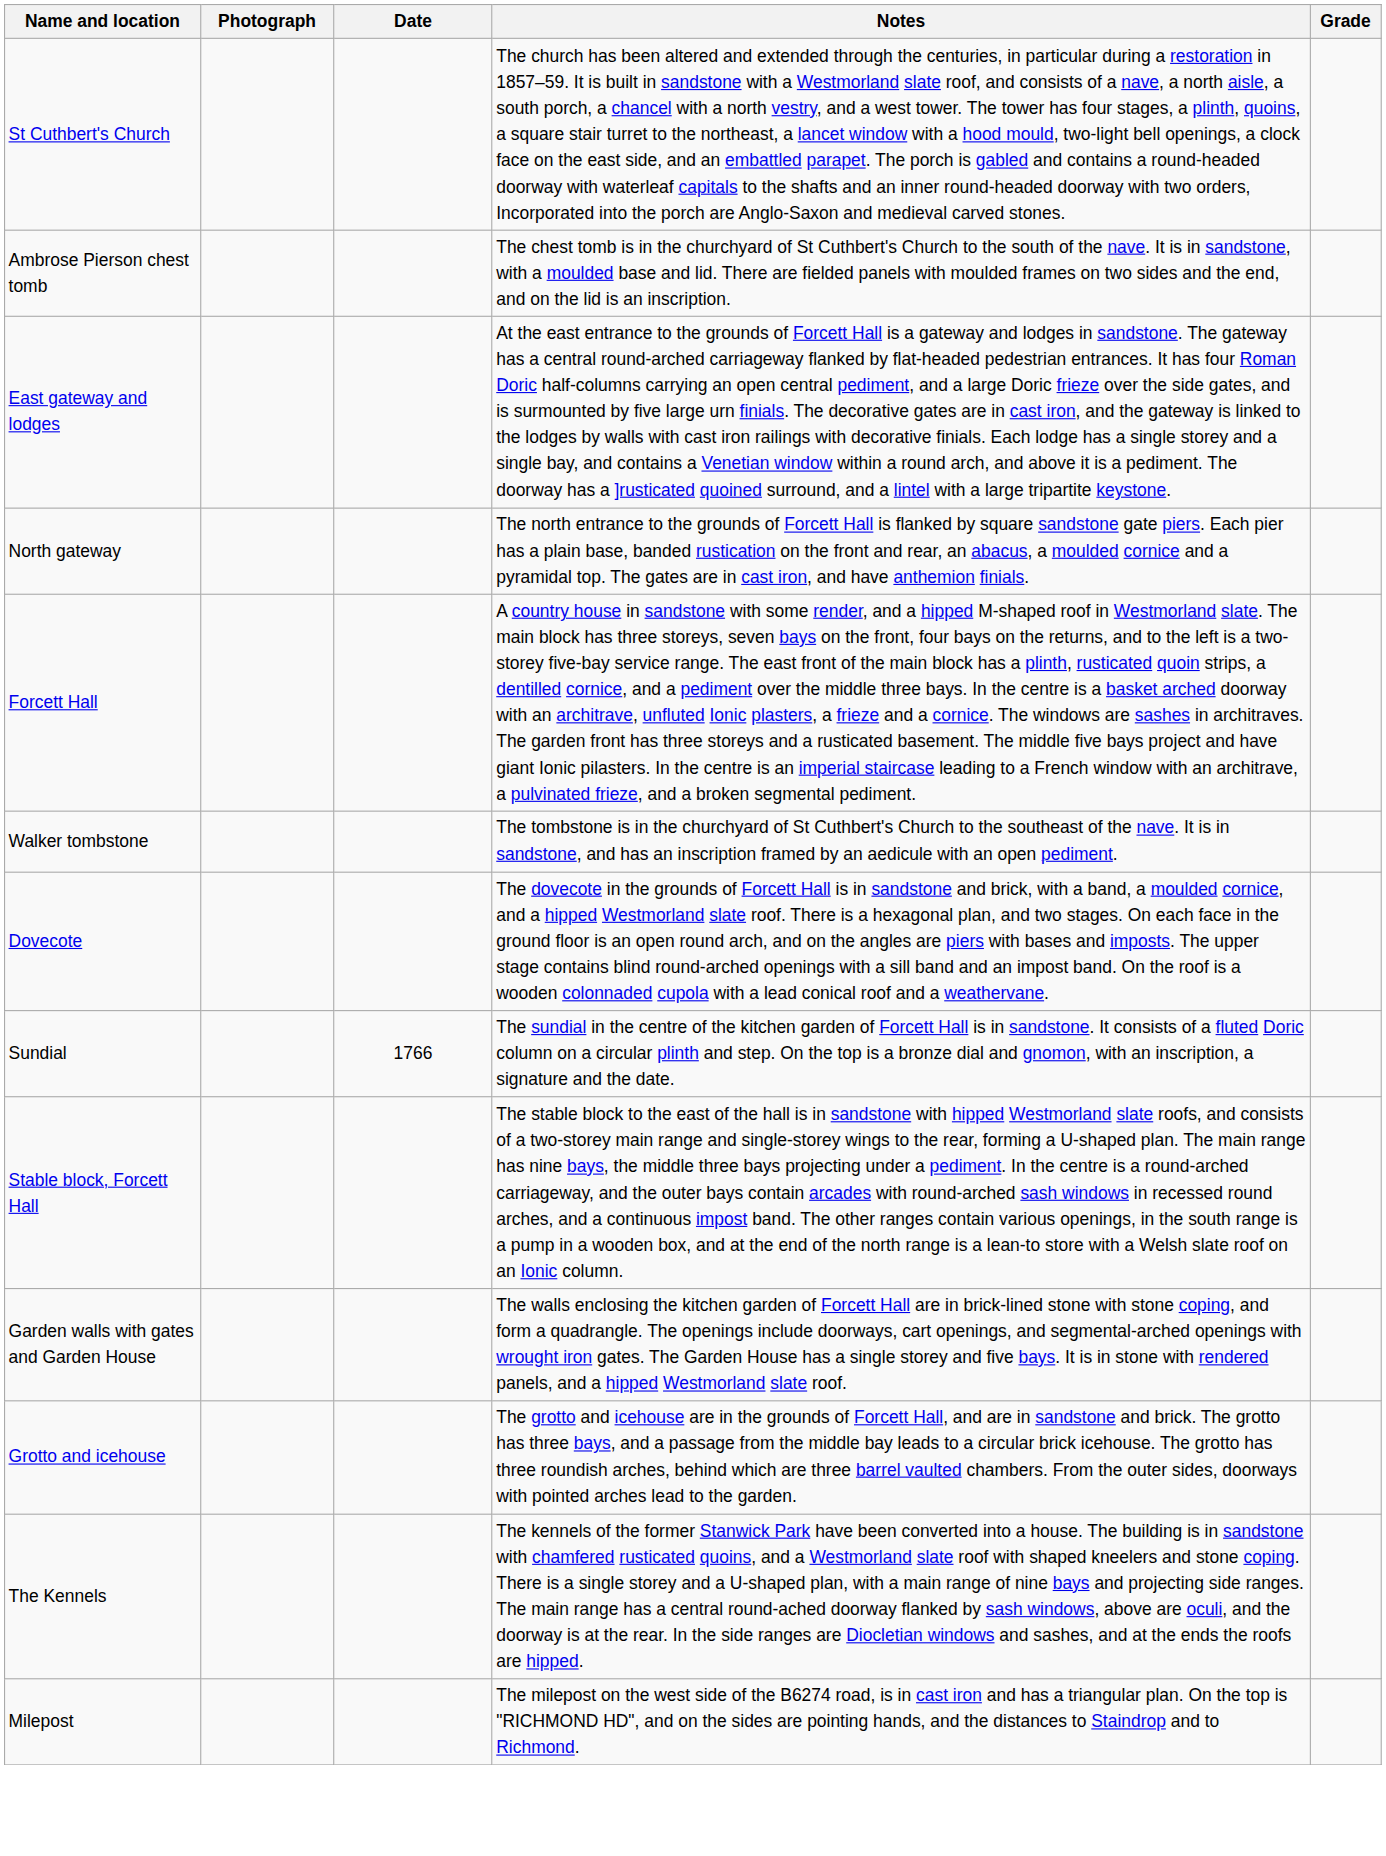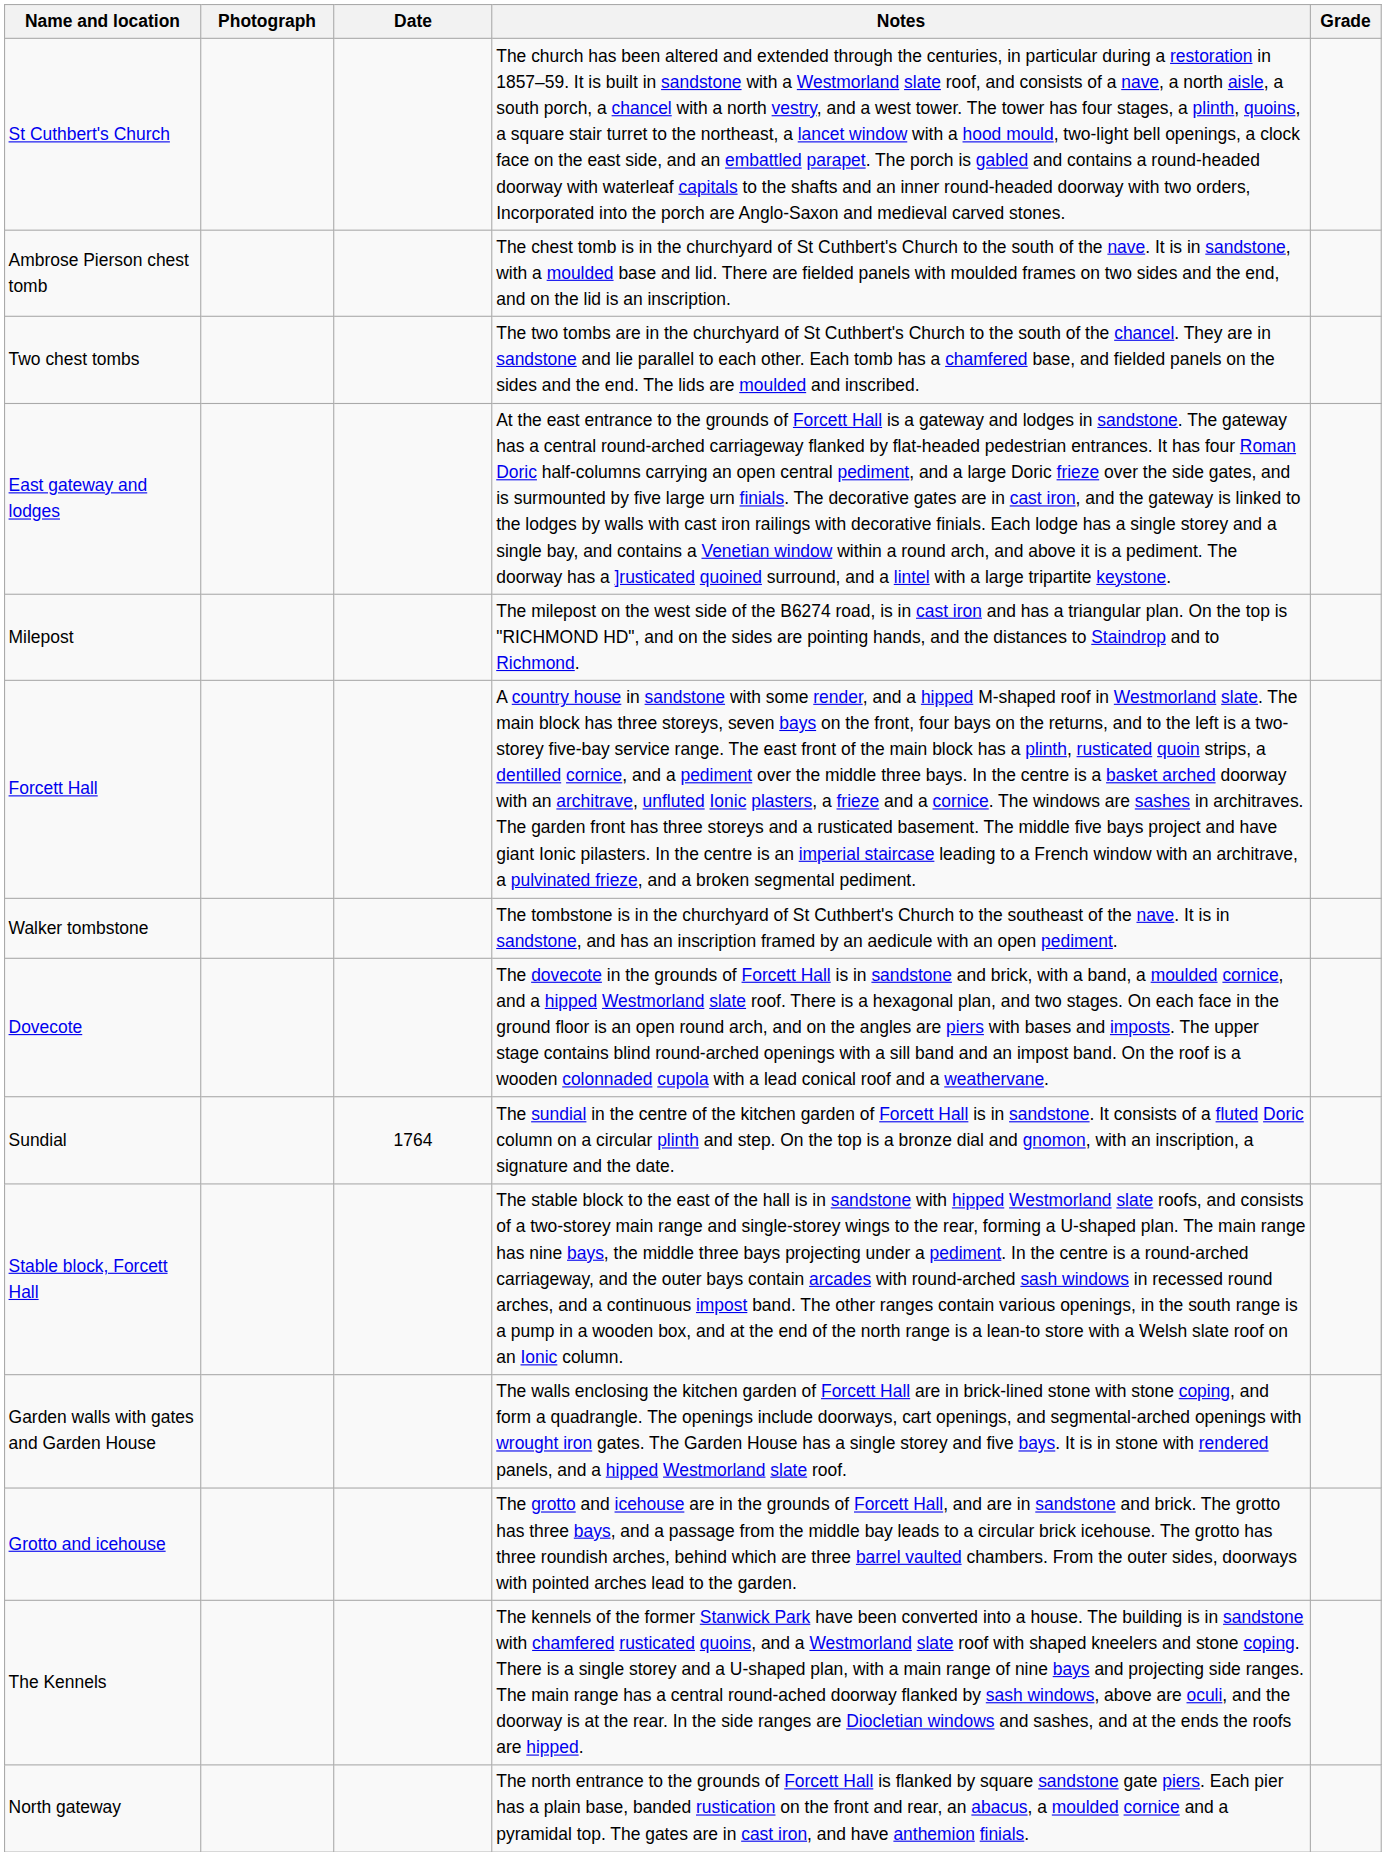 <table class="wikitable sortable plainrowheaders" style="width:100%; border:0px; text-align:left; line-height:150%">
 <tr>
 <th scope="col"  style="width:150px">Name and location</th>
 <th scope="col"  style="width:100px" class="unsortable">Photograph</th>
 <th scope="col"  style="width:120px">Date</th>
 <th scope="col"  style="width:650px" class="unsortable">Notes</th>
 <th scope="col"  style="width:50px">Grade</th>
 </tr>
 <tr>
 <td><a href='#'>St Cuthbert's Church</a><br><small></small></td>
 <td></td>
 <td align="center"></td>
 <td>The church has been altered and extended through the centuries, in particular during a <a href='#'>restoration</a> in 1857–59.  It is built in <a href='#'>sandstone</a> with a <a href='#'>Westmorland</a> <a href='#'>slate</a> roof, and consists of a <a href='#'>nave</a>, a north <a href='#'>aisle</a>, a south porch, a <a href='#'>chancel</a> with a north <a href='#'>vestry</a>, and a west tower.  The tower has four stages, a <a href='#'>plinth</a>, <a href='#'>quoins</a>, a square stair turret to the northeast, a <a href='#'>lancet window</a> with a <a href='#'>hood mould</a>, two-light bell openings, a clock face on the east side, and an <a href='#'>embattled</a> <a href='#'>parapet</a>.  The porch is <a href='#'>gabled</a> and contains a round-headed doorway with waterleaf <a href='#'>capitals</a> to the shafts and an inner round-headed doorway with two orders,   Incorporated into the porch are Anglo-Saxon and medieval carved stones.</td>
 <td align="center" ></td>
 </tr>
 <tr>
 <td>Ambrose Pierson chest tomb<br><small></small></td>
 <td></td>
 <td align="center"></td>
 <td>The chest tomb is in the churchyard of St Cuthbert's Church to the south of the <a href='#'>nave</a>.  It is in <a href='#'>sandstone</a>, with a <a href='#'>moulded</a> base and lid.  There are fielded panels with moulded frames on two sides and the end, and on the lid is an inscription.</td>
 <td align="center" ></td>
 </tr>
 <tr>
+<td>Two chest tombs<br><small></small></td>
+<td></td>
+<td align="center"></td>
+<td>The two tombs are in the churchyard of St Cuthbert's Church to the south of the <a href='#'>chancel</a>.  They are in <a href='#'>sandstone</a> and lie parallel to each other.  Each tomb has a <a href='#'>chamfered</a> base, and fielded panels on the sides and the end.  The lids are <a href='#'>moulded</a> and inscribed.</td>
+<td align="center" ></td>
+</tr>
+<tr>
 <td><a href='#'>East gateway and lodges</a><br><small></small></td>
 <td></td>
 <td align="center"></td>
 <td>At the east entrance to the grounds of <a href='#'>Forcett Hall</a> is a gateway and lodges in <a href='#'>sandstone</a>.  The gateway has a central round-arched carriageway flanked by flat-headed pedestrian entrances.  It has four <a href='#'>Roman Doric</a> half-columns carrying an open central <a href='#'>pediment</a>, and a large Doric <a href='#'>frieze</a> over the side gates, and is surmounted by five large urn <a href='#'>finials</a>.  The decorative gates are in <a href='#'>cast iron</a>, and the gateway is linked to the lodges by walls with cast iron railings with decorative finials.  Each lodge has a single storey and a single bay, and contains a <a href='#'>Venetian window</a> within a round arch, and above it is a pediment.  The doorway has a <a href='#'>]rusticated</a> <a href='#'>quoined</a> surround, and a <a href='#'>lintel</a> with a large tripartite <a href='#'>keystone</a>.</td>
 <td align="center" ></td>
 </tr>
 <tr>
-<td>North gateway<br><small></small></td>
+<td>Milepost<br><small></small></td>
 <td></td>
 <td align="center"></td>
-<td>The north entrance to the grounds of <a href='#'>Forcett Hall</a> is flanked by square <a href='#'>sandstone</a> gate <a href='#'>piers</a>.  Each pier has a plain base, banded <a href='#'>rustication</a> on the front and rear, an <a href='#'>abacus</a>, a <a href='#'>moulded</a> <a href='#'>cornice</a> and a pyramidal top.  The gates are in <a href='#'>cast iron</a>, and have <a href='#'>anthemion</a> <a href='#'>finials</a>.</td>
+<td>The milepost on the west side of the B6274 road, is in <a href='#'>cast iron</a> and has a triangular plan.  On the top is "RICHMOND HD", and on the sides are pointing hands, and the distances to <a href='#'>Staindrop</a> and to <a href='#'>Richmond</a>.</td>
 <td align="center" ></td>
 </tr>
 <tr>
 <td><a href='#'>Forcett Hall</a><br><small></small></td>
 <td></td>
 <td align="center"></td>
 <td>A <a href='#'>country house</a> in <a href='#'>sandstone</a> with some <a href='#'>render</a>, and a <a href='#'>hipped</a> M-shaped roof in <a href='#'>Westmorland</a> <a href='#'>slate</a>.  The main block has three storeys, seven <a href='#'>bays</a> on the front, four bays on the returns, and to the left is a two-storey five-bay service range.  The east front of the main block has a <a href='#'>plinth</a>, <a href='#'>rusticated</a> <a href='#'>quoin</a> strips, a <a href='#'>dentilled</a> <a href='#'>cornice</a>, and a <a href='#'>pediment</a> over the middle three bays.  In the centre is a <a href='#'>basket arched</a> doorway with an <a href='#'>architrave</a>, <a href='#'>unfluted</a> <a href='#'>Ionic</a> <a href='#'>plasters</a>, a <a href='#'>frieze</a> and a <a href='#'>cornice</a>.  The windows are <a href='#'>sashes</a> in architraves.  The garden front has three storeys and a rusticated basement.  The middle five bays project and have giant Ionic pilasters.  In the centre is an <a href='#'>imperial staircase</a> leading to a French window with an architrave, a <a href='#'>pulvinated frieze</a>, and a broken segmental pediment.</td>
 <td align="center" ></td>
 </tr>
 <tr>
 <td>Walker tombstone<br><small></small></td>
 <td></td>
 <td align="center"></td>
 <td>The tombstone is in the churchyard of St Cuthbert's Church to the southeast of the <a href='#'>nave</a>.  It is in <a href='#'>sandstone</a>, and has an inscription framed by an aedicule with an open <a href='#'>pediment</a>.</td>
 <td align="center" ></td>
 </tr>
 <tr>
 <td><a href='#'>Dovecote</a><br><small></small></td>
 <td></td>
 <td align="center"></td>
 <td>The <a href='#'>dovecote</a> in the grounds of <a href='#'>Forcett Hall</a> is in <a href='#'>sandstone</a> and brick, with a band, a <a href='#'>moulded</a> <a href='#'>cornice</a>, and a <a href='#'>hipped</a> <a href='#'>Westmorland</a> <a href='#'>slate</a> roof.  There is a hexagonal plan, and two stages.  On each face in the ground floor is an open round arch, and on the angles are <a href='#'>piers</a> with bases and <a href='#'>imposts</a>.  The upper stage contains blind round-arched openings with a sill band and an impost band.  On the roof is a wooden <a href='#'>colonnaded</a> <a href='#'>cupola</a> with a lead conical roof and a <a href='#'>weathervane</a>.</td>
 <td align="center" ></td>
 </tr>
 <tr>
 <td>Sundial<br><small></small></td>
 <td></td>
-<td align="center">1766</td>
+<td align="center">1764</td>
 <td>The <a href='#'>sundial</a> in the centre of the kitchen garden of <a href='#'>Forcett Hall</a> is in <a href='#'>sandstone</a>.  It consists of a <a href='#'>fluted</a> <a href='#'>Doric</a> column on a circular <a href='#'>plinth</a> and step.  On the top is a bronze dial and <a href='#'>gnomon</a>, with an inscription, a signature and the date.</td>
 <td align="center" ></td>
 </tr>
 <tr>
 <td><a href='#'>Stable block, Forcett Hall</a><br><small></small></td>
 <td></td>
 <td align="center"></td>
 <td>The stable block to the east of the hall is in <a href='#'>sandstone</a> with <a href='#'>hipped</a> <a href='#'>Westmorland</a> <a href='#'>slate</a> roofs, and consists of a two-storey main range and single-storey wings to the rear, forming a U-shaped plan.  The main range has nine <a href='#'>bays</a>, the middle three bays projecting under a <a href='#'>pediment</a>.  In the centre is a round-arched carriageway, and the outer bays contain <a href='#'>arcades</a> with round-arched <a href='#'>sash windows</a> in recessed round arches, and a continuous <a href='#'>impost</a> band.  The other ranges contain various openings, in the south range is a pump in a wooden box, and at the end of the north range is a lean-to store with a Welsh slate roof on an <a href='#'>Ionic</a> column.</td>
 <td align="center" ></td>
 </tr>
 <tr>
 <td>Garden walls with gates and Garden House<br><small></small></td>
 <td></td>
 <td align="center"></td>
 <td>The walls enclosing the kitchen garden of <a href='#'>Forcett Hall</a> are in brick-lined stone with stone <a href='#'>coping</a>, and form a quadrangle.  The openings include doorways, cart openings, and segmental-arched openings with <a href='#'>wrought iron</a> gates.  The Garden House has a single storey and five <a href='#'>bays</a>.  It is in stone with <a href='#'>rendered</a> panels, and a <a href='#'>hipped</a> <a href='#'>Westmorland</a> <a href='#'>slate</a> roof.</td>
 <td align="center" ></td>
 </tr>
 <tr>
 <td><a href='#'>Grotto and icehouse</a><br><small></small></td>
 <td></td>
 <td align="center"></td>
 <td>The <a href='#'>grotto</a> and <a href='#'>icehouse</a> are in the grounds of <a href='#'>Forcett Hall</a>, and are in <a href='#'>sandstone</a> and brick.  The grotto has three <a href='#'>bays</a>, and a passage from the middle bay leads to a circular brick icehouse.  The grotto has three roundish arches, behind which are three <a href='#'>barrel vaulted</a> chambers.  From the outer sides, doorways with pointed arches lead to the garden.</td>
 <td align="center" ></td>
 </tr>
 <tr>
 <td>The Kennels<br><small></small></td>
 <td></td>
 <td align="center"></td>
 <td>The kennels of the former <a href='#'>Stanwick Park</a> have been converted into a house.  The building is in <a href='#'>sandstone</a> with <a href='#'>chamfered</a> <a href='#'>rusticated</a> <a href='#'>quoins</a>, and a <a href='#'>Westmorland</a> <a href='#'>slate</a> roof with shaped kneelers and stone <a href='#'>coping</a>.  There is a single storey and a U-shaped plan, with a main range of nine <a href='#'>bays</a> and projecting side ranges.  The main range has a central round-ached doorway flanked by <a href='#'>sash windows</a>, above are <a href='#'>oculi</a>, and the doorway is at the rear.  In the side ranges are <a href='#'>Diocletian windows</a> and sashes, and at the ends the roofs are <a href='#'>hipped</a>.</td>
 <td align="center" ></td>
 </tr>
 <tr>
-<td>Milepost<br><small></small></td>
+<td>North gateway<br><small></small></td>
 <td></td>
 <td align="center"></td>
-<td>The milepost on the west side of the B6274 road, is in <a href='#'>cast iron</a> and has a triangular plan.  On the top is "RICHMOND HD", and on the sides are pointing hands, and the distances to <a href='#'>Staindrop</a> and to <a href='#'>Richmond</a>.</td>
+<td>The north entrance to the grounds of <a href='#'>Forcett Hall</a> is flanked by square <a href='#'>sandstone</a> gate <a href='#'>piers</a>.  Each pier has a plain base, banded <a href='#'>rustication</a> on the front and rear, an <a href='#'>abacus</a>, a <a href='#'>moulded</a> <a href='#'>cornice</a> and a pyramidal top.  The gates are in <a href='#'>cast iron</a>, and have <a href='#'>anthemion</a> <a href='#'>finials</a>.</td>
 <td align="center" ></td>
 </tr>
 <tr>
 </tr>
 </table>
